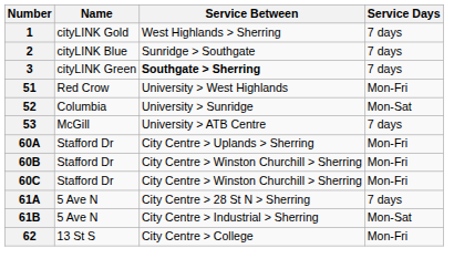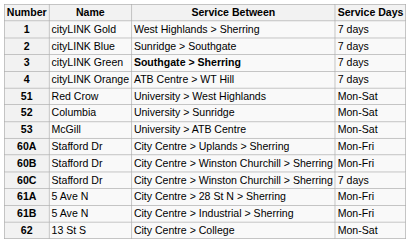 <table class="wikitable">
 <tr>
 <th>Number</th>
 <th>Name</th>
 <th>Service Between</th>
 <th>Service Days</th>
 </tr>
 <tr>
 <th>1</th>
 <td>cityLINK Gold</td>
 <td>West Highlands > Sherring</td>
 <td>7 days</td>
 </tr>
 <tr>
 <th>2</th>
 <td>cityLINK Blue</td>
 <td>Sunridge > Southgate</td>
 <td>7 days</td>
 </tr>
 <tr>
 <th>3</th>
 <td>cityLINK Green</td>
 <td><strong>Southgate > Sherring</strong></td>
 <td>7 days</td>
 </tr>
 <tr>
+<th>4</th>
+<td>cityLINK Orange</td>
+<td>ATB Centre > WT Hill</td>
+<td>7 days</td>
+</tr>
+<tr>
 <th>51</th>
 <td>Red Crow</td>
 <td>University > West Highlands</td>
-<td>Mon-Fri</td>
+<td>Mon-Sat</td>
 </tr>
 <tr>
 <th>52</th>
 <td>Columbia</td>
 <td>University > Sunridge</td>
 <td>Mon-Sat</td>
 </tr>
 <tr>
 <th>53</th>
 <td>McGill</td>
 <td>University > ATB Centre</td>
-<td>7 days</td>
+<td>Mon-Sat</td>
 </tr>
 <tr>
 <th>60A</th>
 <td>Stafford Dr</td>
 <td>City Centre > Uplands > Sherring</td>
 <td>Mon-Fri</td>
 </tr>
 <tr>
 <th>60B</th>
 <td>Stafford Dr</td>
 <td>City Centre > Winston Churchill > Sherring</td>
 <td>Mon-Fri</td>
 </tr>
 <tr>
 <th>60C</th>
 <td>Stafford Dr</td>
 <td>City Centre > Winston Churchill > Sherring</td>
-<td>Mon-Fri</td>
+<td>7 days</td>
 </tr>
 <tr>
 <th>61A</th>
 <td>5 Ave N</td>
 <td>City Centre > 28 St N > Sherring</td>
-<td>7 days</td>
+<td>Mon-Fri</td>
 </tr>
 <tr>
 <th>61B</th>
 <td>5 Ave N</td>
 <td>City Centre > Industrial > Sherring</td>
-<td>Mon-Sat</td>
+<td>Mon-Fri</td>
 </tr>
 <tr>
 <th>62</th>
 <td>13 St S</td>
 <td>City Centre > College</td>
-<td>Mon-Fri</td>
+<td>Mon-Sat</td>
 </tr>
 </table>
